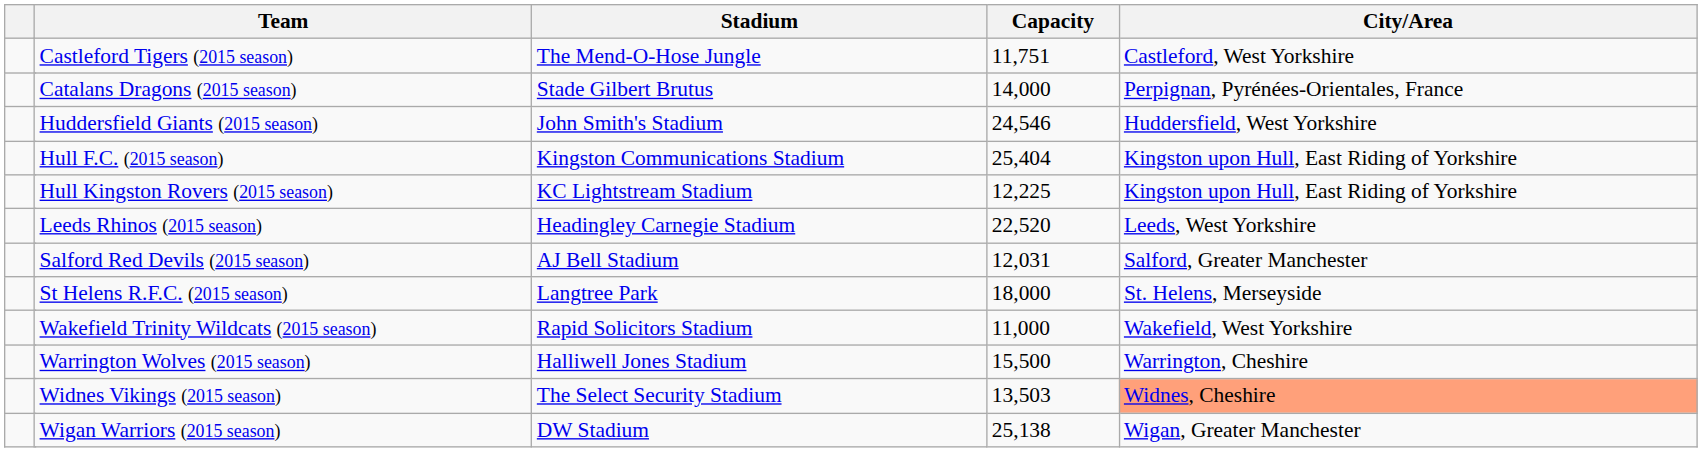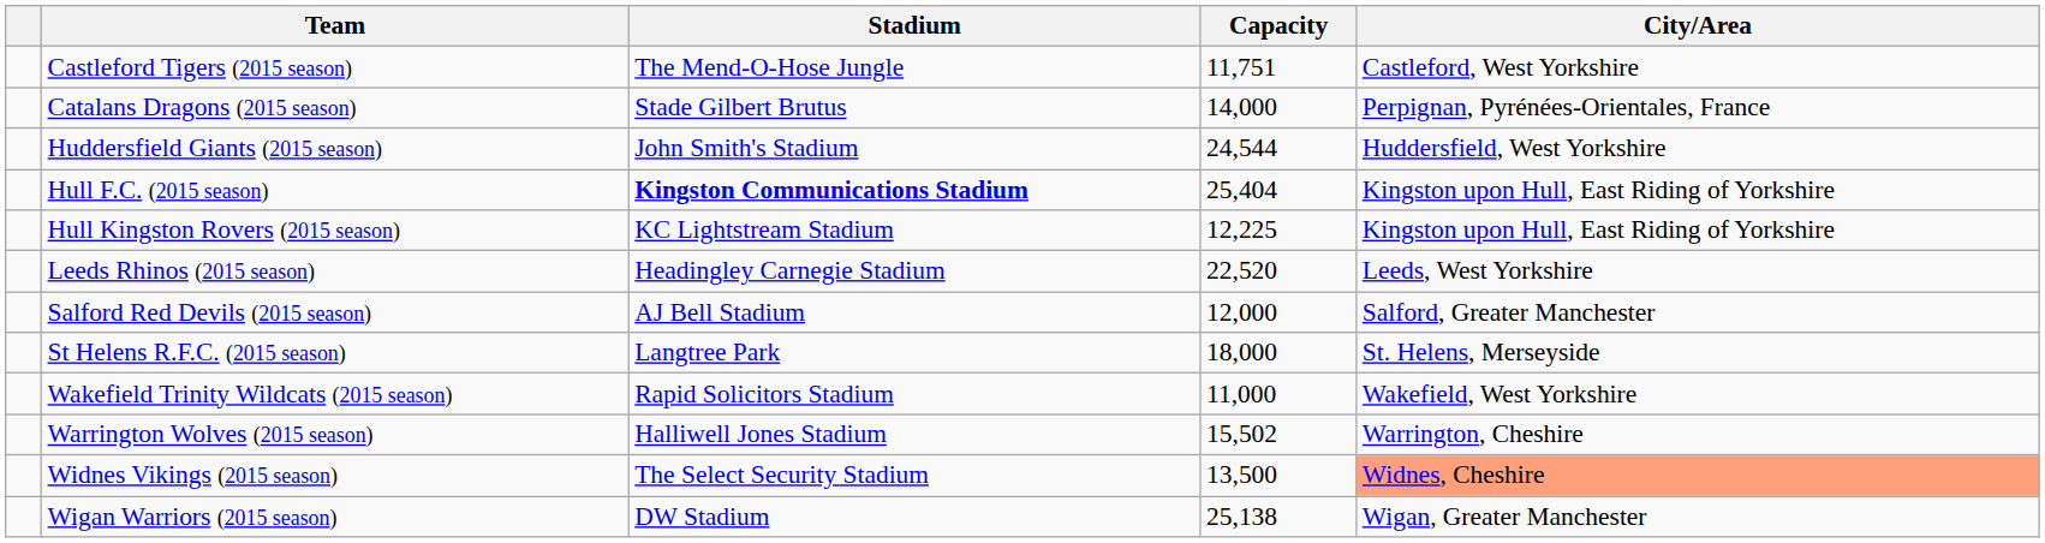 <table style="width:100%;" class="wikitable sortable">
 <tr>
 <th style="width:15px;" class="unsortable"></th>
 <th colspan=2>Team</th>
 <th>Stadium</th>
 <th>Capacity</th>
 <th>City/Area</th>
 </tr>
 <tr>
 <td colspan=2></td>
 <td> <a href='#'>Castleford Tigers</a> <small>(<a href='#'>2015 season</a>)</small></td>
 <td><a href='#'>The Mend-O-Hose Jungle</a></td>
 <td>11,751</td>
 <td><a href='#'>Castleford</a>, West Yorkshire</td>
 </tr>
 <tr>
 <td colspan=2></td>
 <td> <a href='#'>Catalans Dragons</a> <small>(<a href='#'>2015 season</a>)</small></td>
 <td><a href='#'>Stade Gilbert Brutus</a></td>
 <td>14,000</td>
 <td><a href='#'>Perpignan</a>, Pyrénées-Orientales, France</td>
 </tr>
 <tr>
 <td colspan=2></td>
 <td> <a href='#'>Huddersfield Giants</a> <small>(<a href='#'>2015 season</a>)</small></td>
 <td><a href='#'>John Smith's Stadium</a></td>
-<td>24,546</td>
+<td>24,544</td>
 <td><a href='#'>Huddersfield</a>, West Yorkshire</td>
 </tr>
 <tr>
 <td colspan=2></td>
 <td> <a href='#'>Hull F.C.</a> <small>(<a href='#'>2015 season</a>)</small></td>
-<td><a href='#'>Kingston Communications Stadium</a></td>
+<td><strong><a href='#'>Kingston Communications Stadium</a></strong></td>
 <td>25,404</td>
 <td><a href='#'>Kingston upon Hull</a>, East Riding of Yorkshire</td>
 </tr>
 <tr>
 <td colspan=2></td>
 <td> <a href='#'>Hull Kingston Rovers</a> <small>(<a href='#'>2015 season</a>)</small></td>
 <td><a href='#'>KC Lightstream Stadium</a></td>
 <td>12,225</td>
 <td><a href='#'>Kingston upon Hull</a>, East Riding of Yorkshire</td>
 </tr>
 <tr>
 <td colspan=2></td>
 <td> <a href='#'>Leeds Rhinos</a> <small>(<a href='#'>2015 season</a>)</small></td>
 <td><a href='#'>Headingley Carnegie Stadium</a></td>
 <td>22,520</td>
 <td><a href='#'>Leeds</a>, West Yorkshire</td>
 </tr>
 <tr>
 <td colspan=2></td>
 <td> <a href='#'>Salford Red Devils</a> <small>(<a href='#'>2015 season</a>)</small></td>
 <td><a href='#'>AJ Bell Stadium</a></td>
-<td>12,031</td>
+<td>12,000</td>
 <td><a href='#'>Salford</a>, Greater Manchester</td>
 </tr>
 <tr>
 <td colspan=2></td>
 <td> <a href='#'>St Helens R.F.C.</a> <small>(<a href='#'>2015 season</a>)</small></td>
 <td><a href='#'>Langtree Park</a></td>
 <td>18,000</td>
 <td><a href='#'>St. Helens</a>, Merseyside</td>
 </tr>
 <tr>
 <td colspan=2></td>
 <td> <a href='#'>Wakefield Trinity Wildcats</a> <small>(<a href='#'>2015 season</a>)</small></td>
 <td><a href='#'>Rapid Solicitors Stadium</a></td>
 <td>11,000</td>
 <td><a href='#'>Wakefield</a>, West Yorkshire</td>
 </tr>
 <tr>
 <td colspan=2></td>
 <td> <a href='#'>Warrington Wolves</a> <small>(<a href='#'>2015 season</a>)</small></td>
 <td><a href='#'>Halliwell Jones Stadium</a></td>
-<td>15,500</td>
+<td>15,502</td>
 <td><a href='#'>Warrington</a>, Cheshire</td>
 </tr>
 <tr>
 <td colspan=2></td>
 <td> <a href='#'>Widnes Vikings</a> <small>(<a href='#'>2015 season</a>)</small></td>
 <td><a href='#'>The Select Security Stadium</a></td>
-<td>13,503</td>
+<td>13,500</td>
 <td style="background: lightsalmon;"><a href='#'>Widnes</a>, Cheshire</td>
 </tr>
 <tr>
 <td colspan=2></td>
 <td> <a href='#'>Wigan Warriors</a> <small>(<a href='#'>2015 season</a>)</small></td>
 <td><a href='#'>DW Stadium</a></td>
 <td>25,138</td>
 <td><a href='#'>Wigan</a>, Greater Manchester</td>
 </tr>
 </table>
